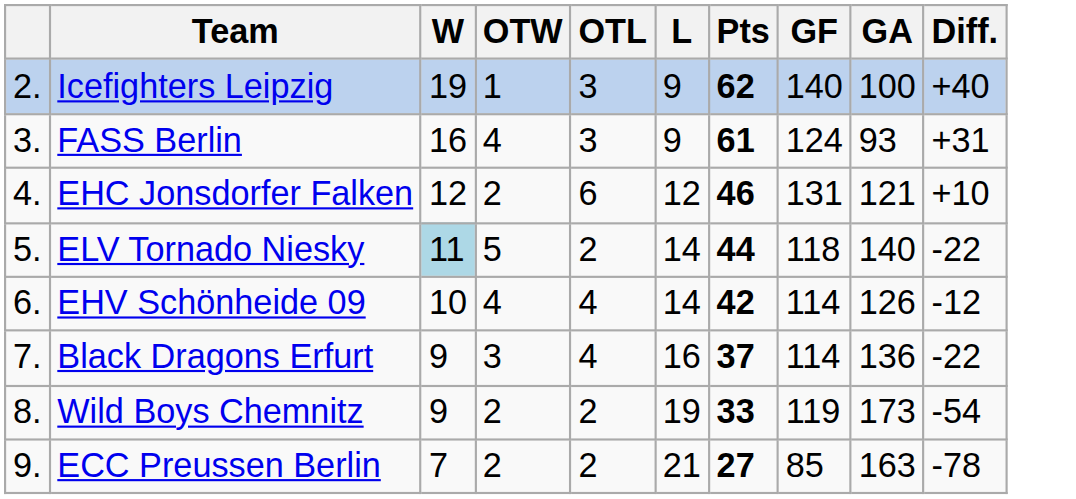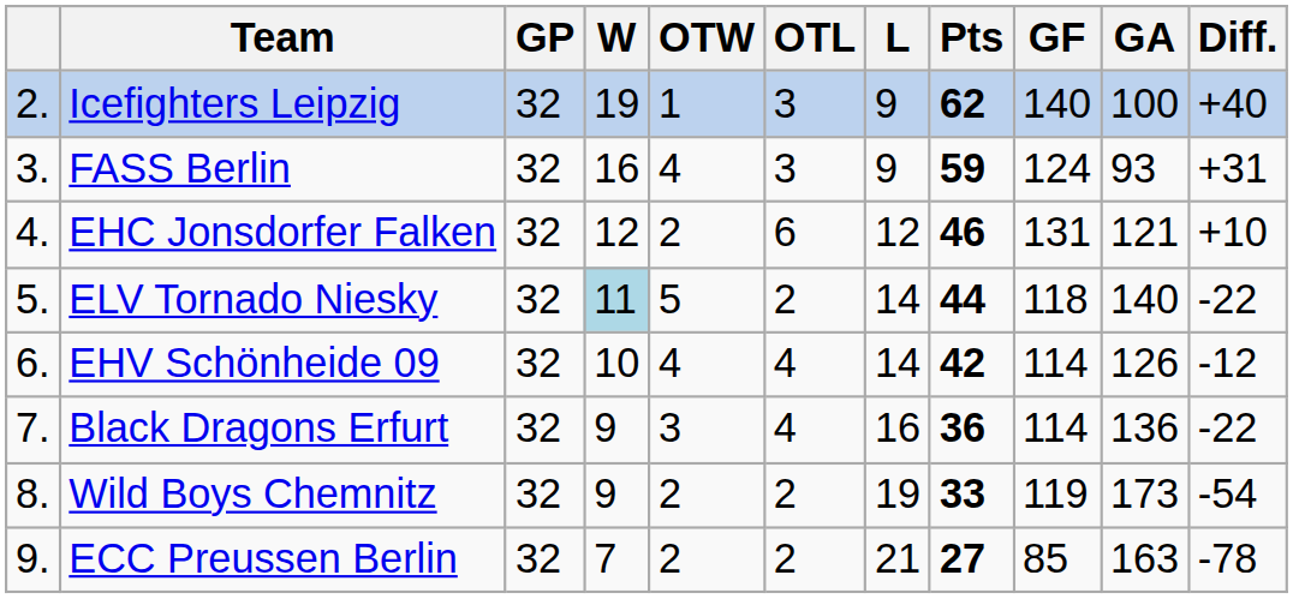 <table class="wikitable sortable">
 <tr class="hintergrundfarbe5">
 <th></th>
 <th>Team</th>
+<th>GP</th>
 <th>W</th>
 <th>OTW</th>
 <th>OTL</th>
 <th>L</th>
 <th>Pts</th>
 <th>GF</th>
 <th>GA</th>
 <th>Diff.</th>
 </tr>
 <tr style="background-color:#BCD2EE">
 <td>2.</td>
 <td style="text-align:left"><a href='#'>Icefighters Leipzig</a></td>
+<td>32</td>
 <td>19</td>
 <td>1</td>
 <td>3</td>
 <td>9</td>
 <td><strong>62</strong></td>
 <td>140</td>
 <td>100</td>
 <td>+40</td>
 </tr>
 <tr>
 <td>3.</td>
 <td style="text-align:left"><a href='#'>FASS Berlin</a></td>
+<td>32</td>
 <td>16</td>
 <td>4</td>
 <td>3</td>
 <td>9</td>
-<td><strong>61</strong></td>
+<td><strong>59</strong></td>
 <td>124</td>
 <td>93</td>
 <td>+31</td>
 </tr>
 <tr>
 <td>4.</td>
 <td style="text-align:left"><a href='#'>EHC Jonsdorfer Falken</a></td>
+<td>32</td>
 <td>12</td>
 <td>2</td>
 <td>6</td>
 <td>12</td>
 <td><strong>46</strong></td>
 <td>131</td>
 <td>121</td>
 <td>+10</td>
 </tr>
 <tr>
 <td>5.</td>
 <td style="text-align:left"><a href='#'>ELV Tornado Niesky</a></td>
+<td>32</td>
 <td style="background: lightblue;">11</td>
 <td>5</td>
 <td>2</td>
 <td>14</td>
 <td><strong>44</strong></td>
 <td>118</td>
 <td>140</td>
 <td>-22</td>
 </tr>
 <tr>
 <td>6.</td>
 <td style="text-align:left"><a href='#'>EHV Schönheide 09</a></td>
+<td>32</td>
 <td>10</td>
 <td>4</td>
 <td>4</td>
 <td>14</td>
 <td><strong>42</strong></td>
 <td>114</td>
 <td>126</td>
 <td>-12</td>
 </tr>
 <tr>
 <td>7.</td>
 <td style="text-align:left"><a href='#'>Black Dragons Erfurt</a></td>
+<td>32</td>
 <td>9</td>
 <td>3</td>
 <td>4</td>
 <td>16</td>
-<td><strong>37</strong></td>
+<td><strong>36</strong></td>
 <td>114</td>
 <td>136</td>
 <td>-22</td>
 </tr>
 <tr>
 <td>8.</td>
 <td style="text-align:left"><a href='#'>Wild Boys Chemnitz</a></td>
+<td>32</td>
 <td>9</td>
 <td>2</td>
 <td>2</td>
 <td>19</td>
 <td><strong>33</strong></td>
 <td>119</td>
 <td>173</td>
 <td>-54</td>
 </tr>
 <tr>
 <td>9.</td>
 <td style="text-align:left"><a href='#'>ECC Preussen Berlin</a></td>
+<td>32</td>
 <td>7</td>
 <td>2</td>
 <td>2</td>
 <td>21</td>
 <td><strong>27</strong></td>
 <td>85</td>
 <td>163</td>
 <td>-78</td>
 </tr>
 </table>
